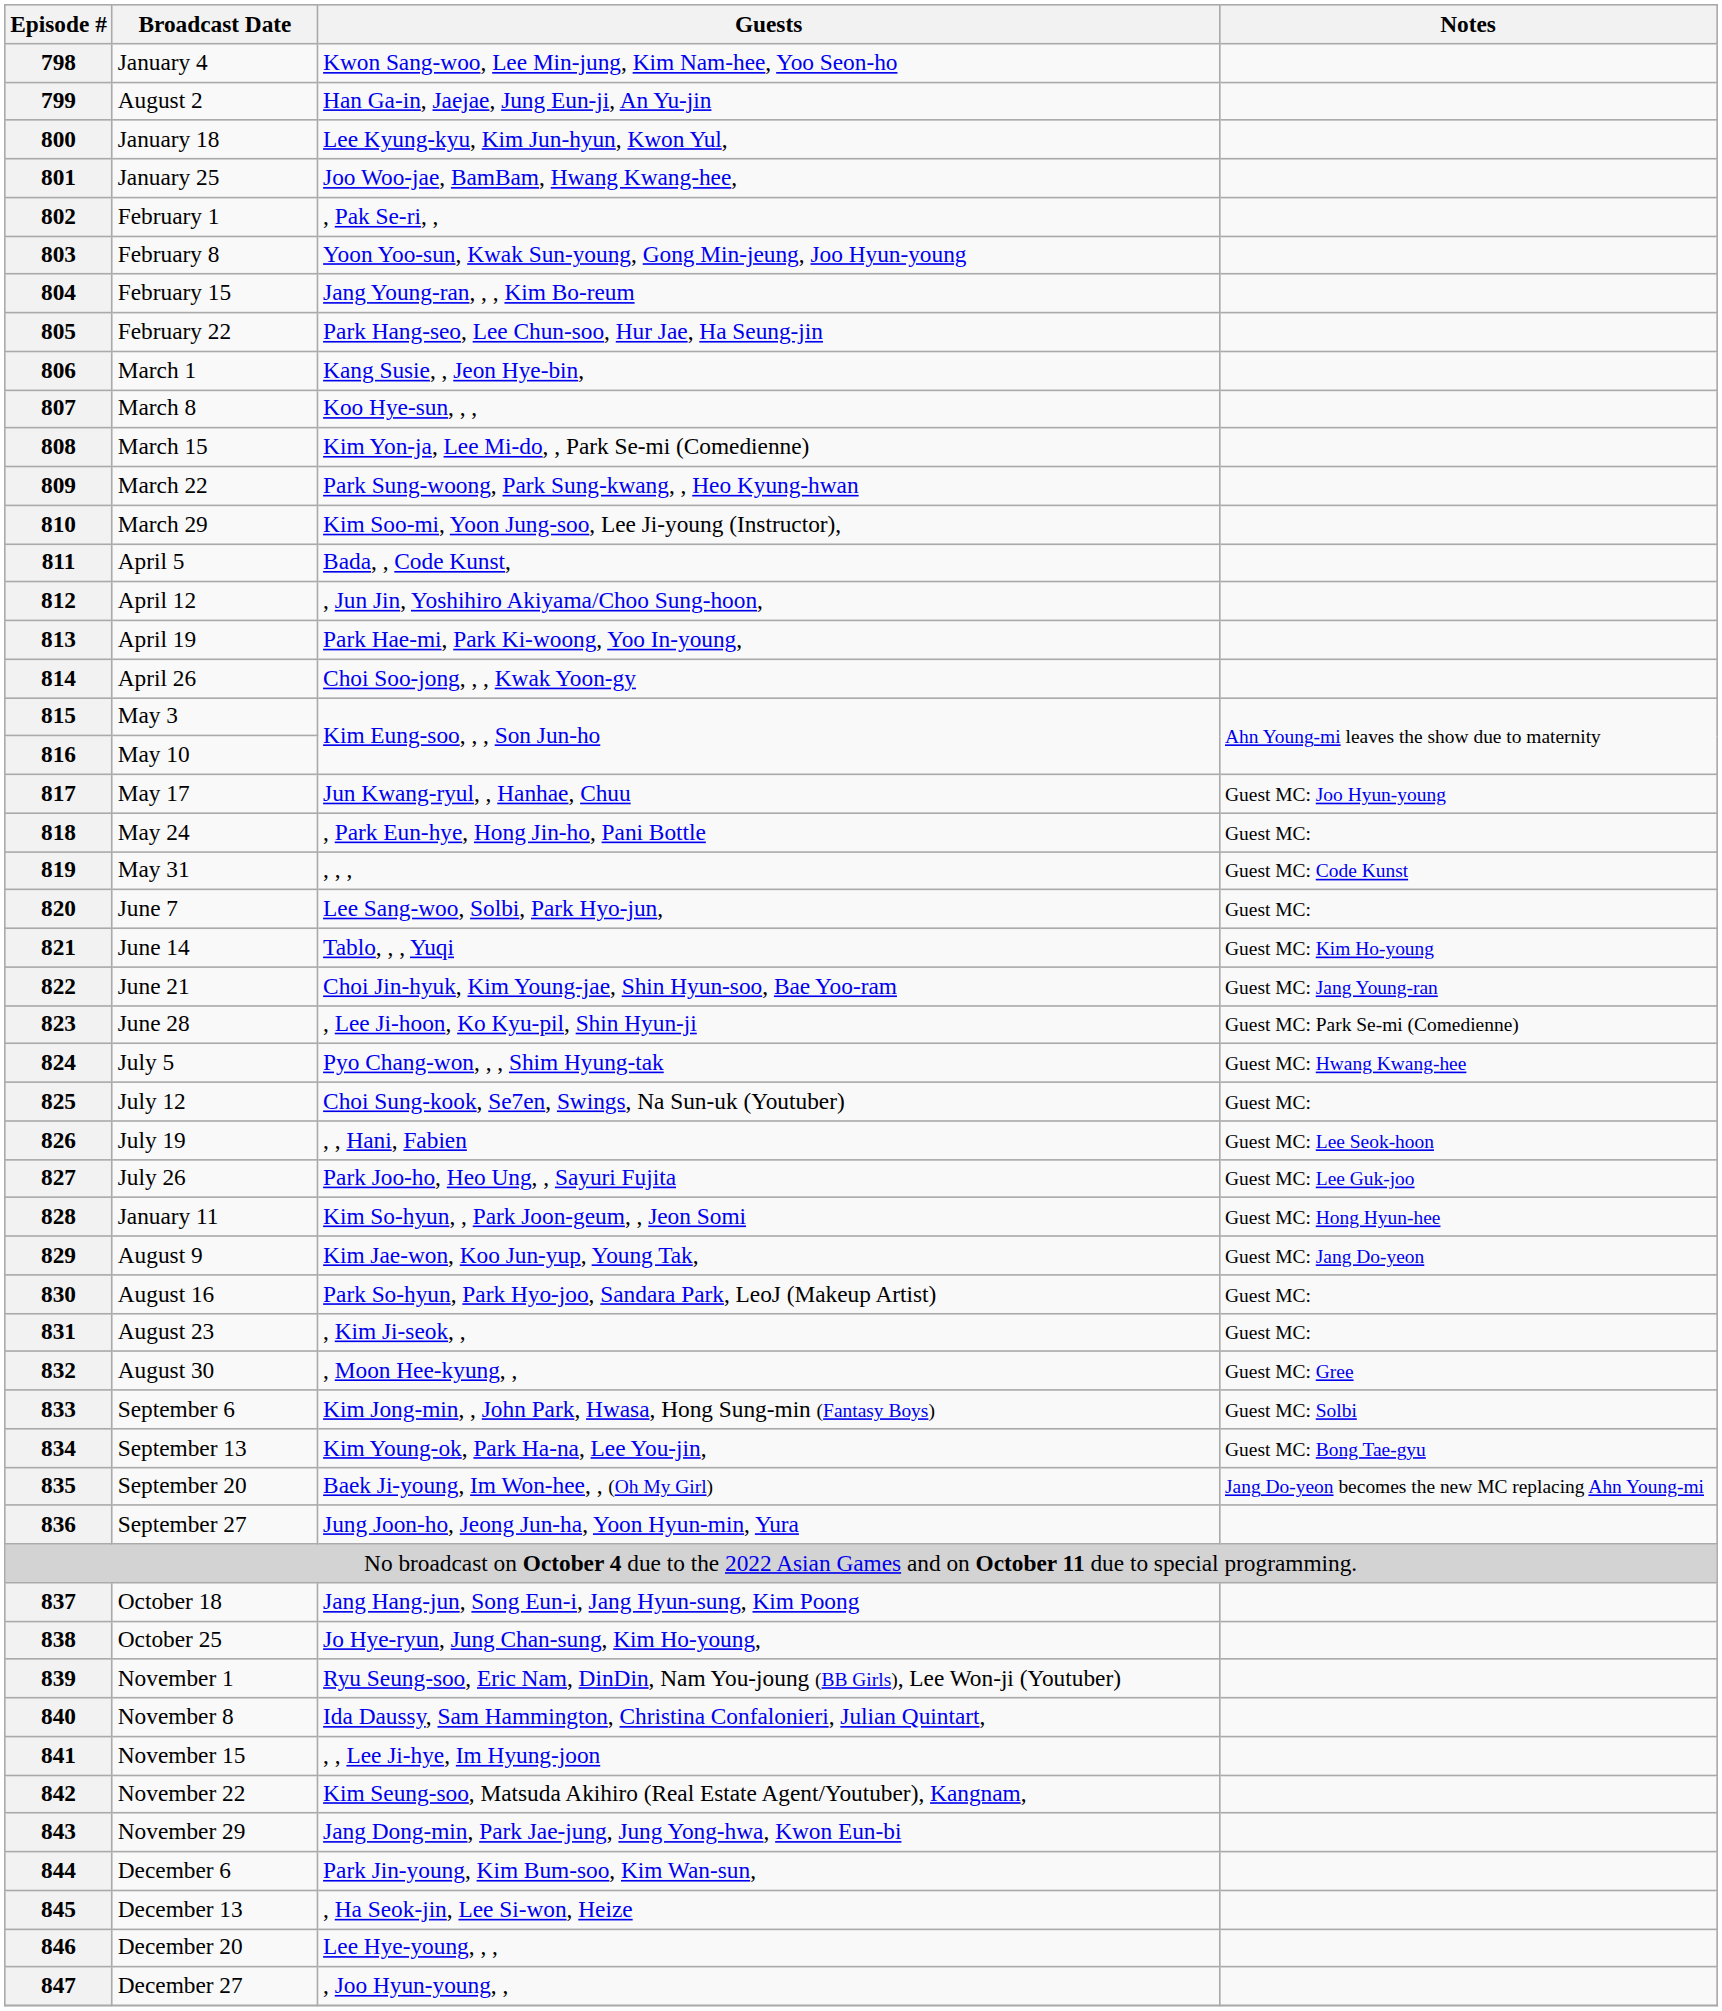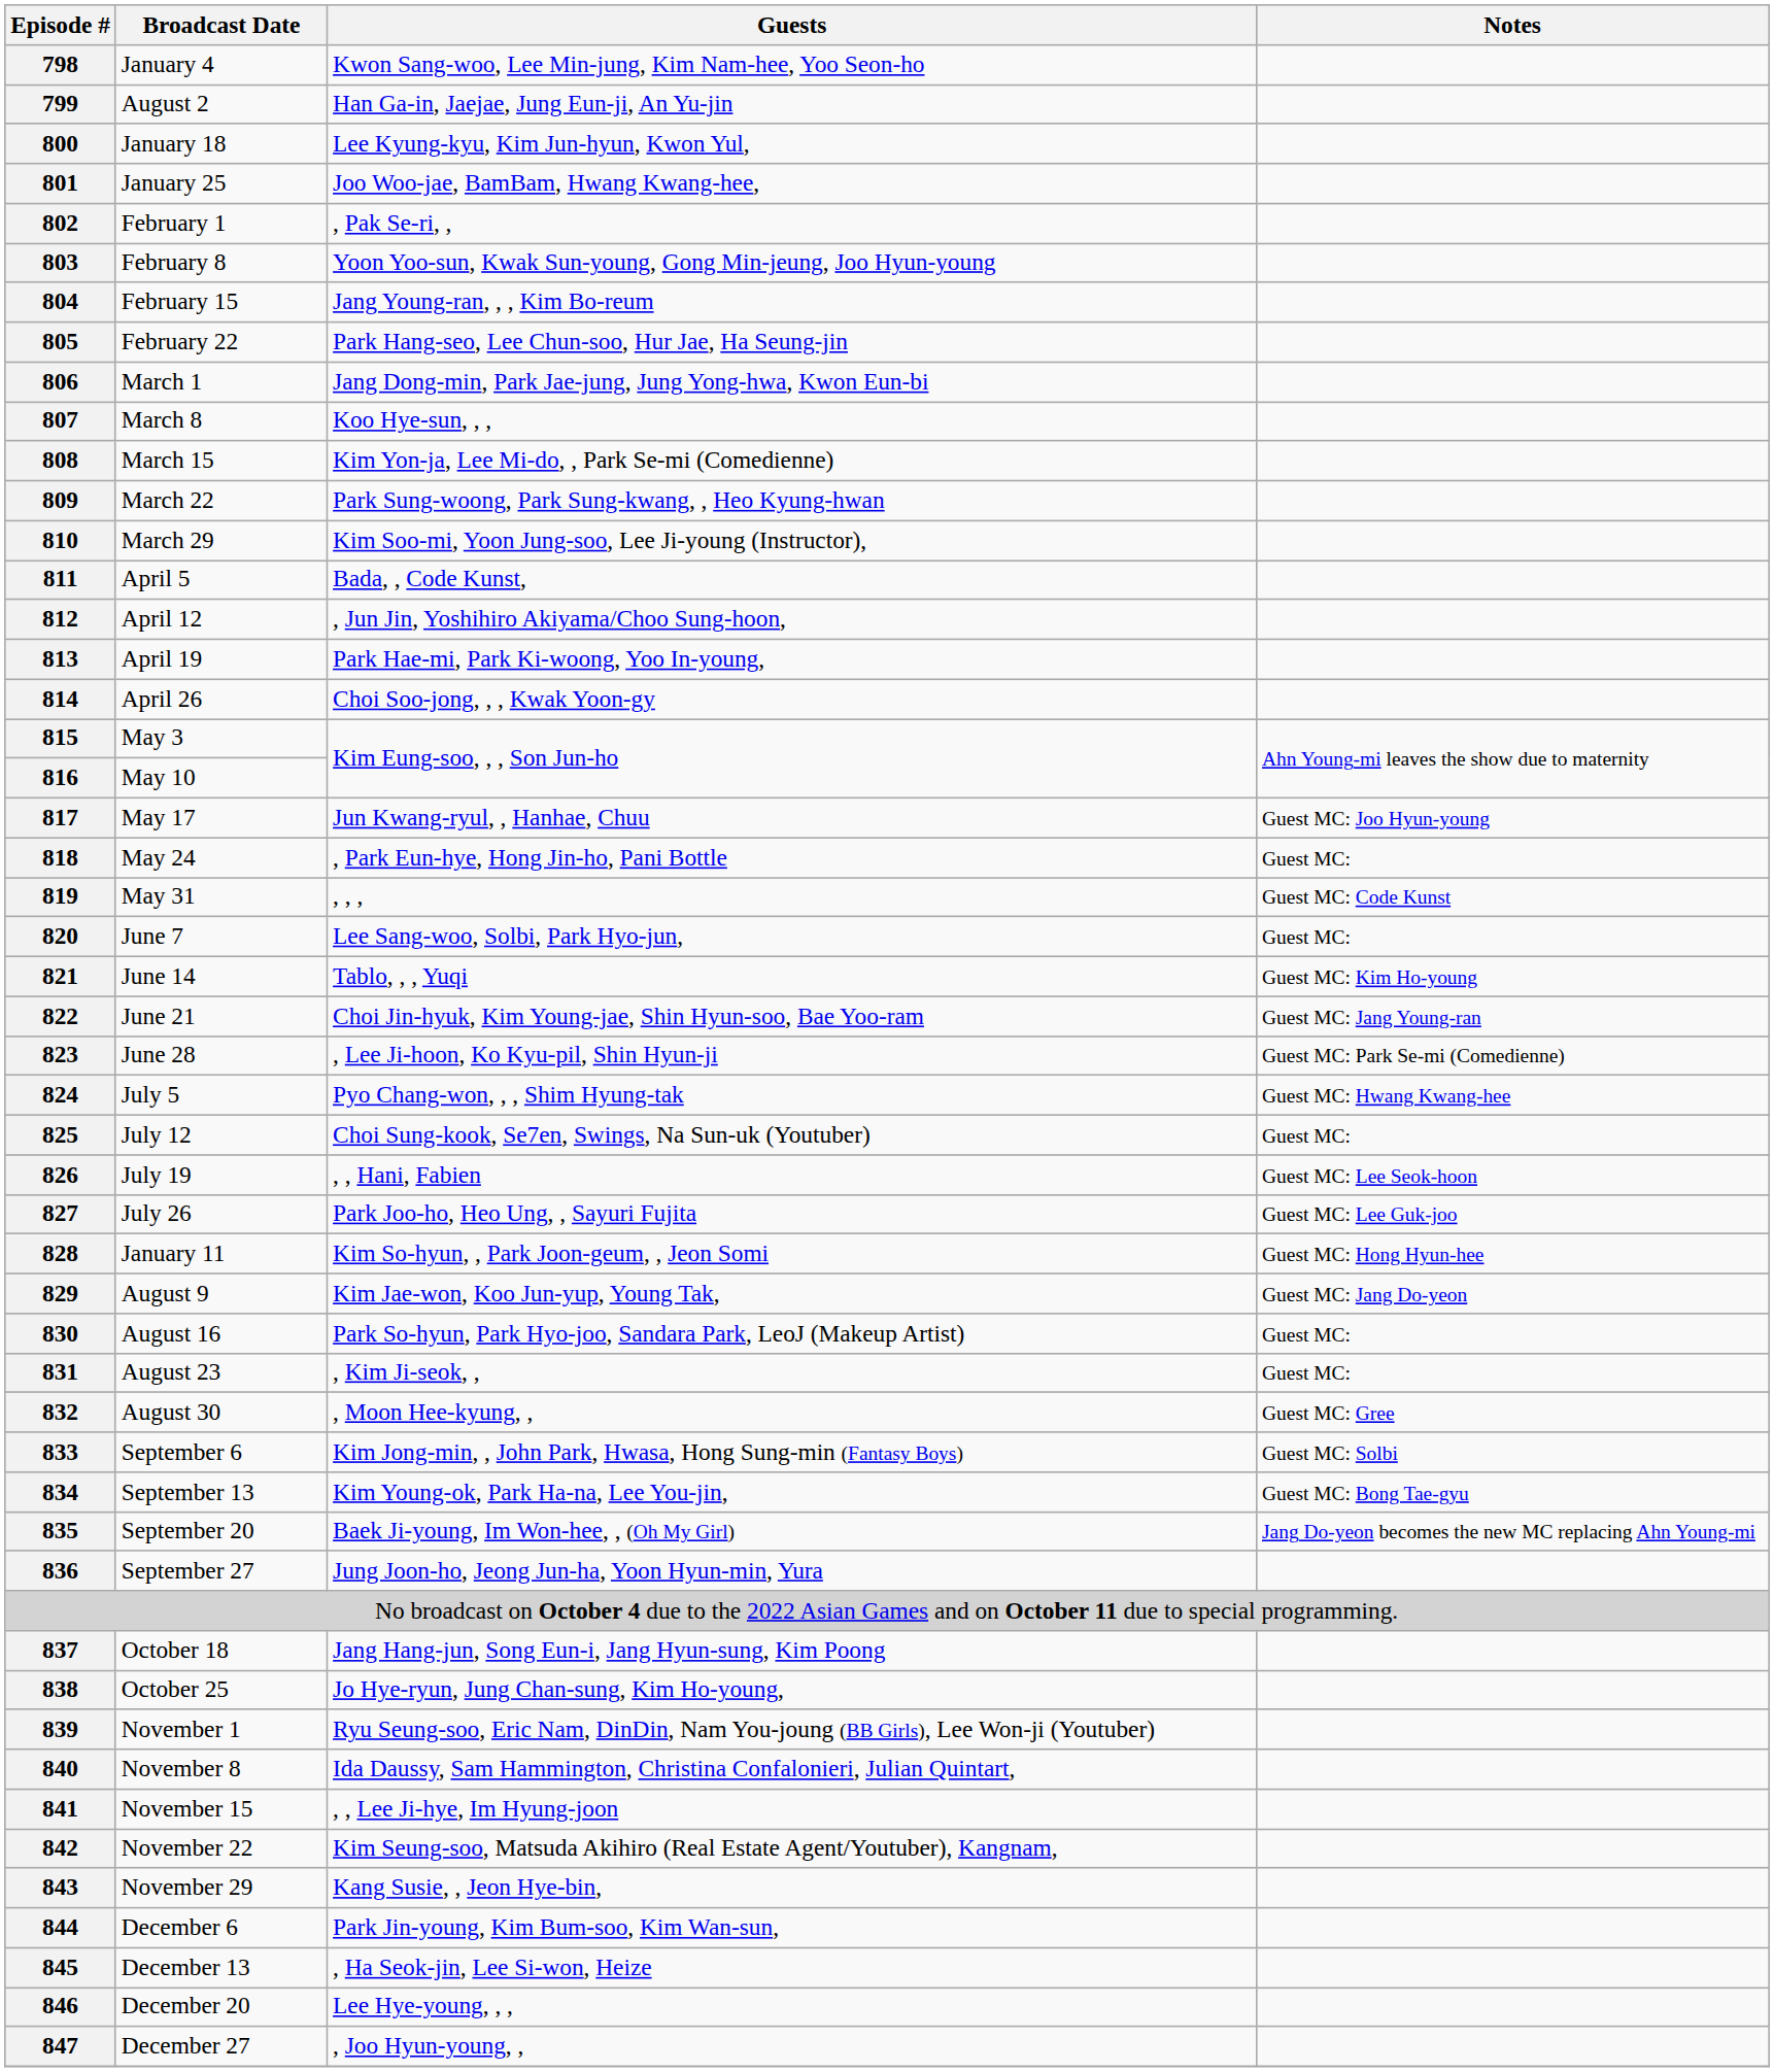 <table class="wikitable" style="font-size: 90%;">
 <tr>
 <th>Episode #</th>
 <th width=120>Broadcast Date</th>
 <th width=550>Guests</th>
 <th width=300>Notes</th>
 </tr>
 <tr>
 <th>798</th>
 <td>January 4</td>
 <td><a href='#'>Kwon Sang-woo</a>, <a href='#'>Lee Min-jung</a>, <a href='#'>Kim Nam-hee</a>, <a href='#'>Yoo Seon-ho</a></td>
 <td></td>
 </tr>
 <tr>
 <th>799</th>
 <td>August 2</td>
 <td><a href='#'>Han Ga-in</a>, <a href='#'>Jaejae</a>, <a href='#'>Jung Eun-ji</a>, <a href='#'>An Yu-jin</a></td>
 <td></td>
 </tr>
 <tr>
 <th>800</th>
 <td>January 18</td>
 <td><a href='#'>Lee Kyung-kyu</a>, <a href='#'>Kim Jun-hyun</a>, <a href='#'>Kwon Yul</a>, </td>
 <td></td>
 </tr>
 <tr>
 <th>801</th>
 <td>January 25</td>
 <td><a href='#'>Joo Woo-jae</a>, <a href='#'>BamBam</a>, <a href='#'>Hwang Kwang-hee</a>, </td>
 <td></td>
 </tr>
 <tr>
 <th>802</th>
 <td>February 1</td>
 <td>, <a href='#'>Pak Se-ri</a>, , </td>
 <td></td>
 </tr>
 <tr>
 <th>803</th>
 <td>February 8</td>
 <td><a href='#'>Yoon Yoo-sun</a>, <a href='#'>Kwak Sun-young</a>, <a href='#'>Gong Min-jeung</a>, <a href='#'>Joo Hyun-young</a></td>
 <td></td>
 </tr>
 <tr>
 <th>804</th>
 <td>February 15</td>
 <td><a href='#'>Jang Young-ran</a>, , , <a href='#'>Kim Bo-reum</a></td>
 <td></td>
 </tr>
 <tr>
 <th>805</th>
 <td>February 22</td>
 <td><a href='#'>Park Hang-seo</a>, <a href='#'>Lee Chun-soo</a>, <a href='#'>Hur Jae</a>, <a href='#'>Ha Seung-jin</a></td>
 <td></td>
 </tr>
 <tr>
 <th>806</th>
 <td>March 1</td>
-<td><a href='#'>Kang Susie</a>, , <a href='#'>Jeon Hye-bin</a>, </td>
+<td><a href='#'>Jang Dong-min</a>, <a href='#'>Park Jae-jung</a>, <a href='#'>Jung Yong-hwa</a>, <a href='#'>Kwon Eun-bi</a></td>
 <td></td>
 </tr>
 <tr>
 <th>807</th>
 <td>March 8</td>
 <td><a href='#'>Koo Hye-sun</a>, , , </td>
 <td></td>
 </tr>
 <tr>
 <th>808</th>
 <td>March 15</td>
 <td><a href='#'>Kim Yon-ja</a>, <a href='#'>Lee Mi-do</a>, , Park Se-mi (Comedienne)</td>
 <td></td>
 </tr>
 <tr>
 <th>809</th>
 <td>March 22</td>
 <td><a href='#'>Park Sung-woong</a>, <a href='#'>Park Sung-kwang</a>, , <a href='#'>Heo Kyung-hwan</a></td>
 <td></td>
 </tr>
 <tr>
 <th>810</th>
 <td>March 29</td>
 <td><a href='#'>Kim Soo-mi</a>, <a href='#'>Yoon Jung-soo</a>, Lee Ji-young (Instructor), </td>
 <td></td>
 </tr>
 <tr>
 <th>811</th>
 <td>April 5</td>
 <td><a href='#'>Bada</a>, , <a href='#'>Code Kunst</a>, </td>
 <td></td>
 </tr>
 <tr>
 <th>812</th>
 <td>April 12</td>
 <td>, <a href='#'>Jun Jin</a>, <a href='#'>Yoshihiro Akiyama/Choo Sung-hoon</a>, </td>
 <td></td>
 </tr>
 <tr>
 <th>813</th>
 <td>April 19</td>
 <td><a href='#'>Park Hae-mi</a>, <a href='#'>Park Ki-woong</a>, <a href='#'>Yoo In-young</a>, </td>
 <td></td>
 </tr>
 <tr>
 <th>814</th>
 <td>April 26</td>
 <td><a href='#'>Choi Soo-jong</a>, , , <a href='#'>Kwak Yoon-gy</a></td>
 <td></td>
 </tr>
 <tr>
 <th>815</th>
 <td>May 3</td>
 <td rowspan="2"><a href='#'>Kim Eung-soo</a>, , , <a href='#'>Son Jun-ho</a></td>
 <td rowspan="2"><small><a href='#'>Ahn Young-mi</a> leaves the show due to maternity</small></td>
 </tr>
 <tr>
 <th>816</th>
 <td>May 10</td>
 </tr>
 <tr>
 <th>817</th>
 <td>May 17</td>
 <td><a href='#'>Jun Kwang-ryul</a>, , <a href='#'>Hanhae</a>, <a href='#'>Chuu</a></td>
 <td><small>Guest MC: <a href='#'>Joo Hyun-young</a></small></td>
 </tr>
 <tr>
 <th>818</th>
 <td>May 24</td>
 <td>, <a href='#'>Park Eun-hye</a>, <a href='#'>Hong Jin-ho</a>, <a href='#'>Pani Bottle</a></td>
 <td><small>Guest MC: </small></td>
 </tr>
 <tr>
 <th>819</th>
 <td>May 31</td>
 <td>, , , </td>
 <td><small>Guest MC: <a href='#'>Code Kunst</a></small></td>
 </tr>
 <tr>
 <th>820</th>
 <td>June 7</td>
 <td><a href='#'>Lee Sang-woo</a>, <a href='#'>Solbi</a>, <a href='#'>Park Hyo-jun</a>, </td>
 <td><small>Guest MC: </small></td>
 </tr>
 <tr>
 <th>821</th>
 <td>June 14</td>
 <td><a href='#'>Tablo</a>, , , <a href='#'>Yuqi</a></td>
 <td><small>Guest MC: <a href='#'>Kim Ho-young</a></small></td>
 </tr>
 <tr>
 <th>822</th>
 <td>June 21</td>
 <td><a href='#'>Choi Jin-hyuk</a>, <a href='#'>Kim Young-jae</a>, <a href='#'>Shin Hyun-soo</a>, <a href='#'>Bae Yoo-ram</a></td>
 <td><small>Guest MC: <a href='#'>Jang Young-ran</a></small></td>
 </tr>
 <tr>
 <th>823</th>
 <td>June 28</td>
 <td>, <a href='#'>Lee Ji-hoon</a>, <a href='#'>Ko Kyu-pil</a>, <a href='#'>Shin Hyun-ji</a></td>
 <td><small>Guest MC: Park Se-mi (Comedienne)</small></td>
 </tr>
 <tr>
 <th>824</th>
 <td>July 5</td>
 <td><a href='#'>Pyo Chang-won</a>, , , <a href='#'>Shim Hyung-tak</a></td>
 <td><small>Guest MC: <a href='#'>Hwang Kwang-hee</a></small></td>
 </tr>
 <tr>
 <th>825</th>
 <td>July 12</td>
 <td><a href='#'>Choi Sung-kook</a>, <a href='#'>Se7en</a>, <a href='#'>Swings</a>, Na Sun-uk (Youtuber)</td>
 <td><small>Guest MC: </small></td>
 </tr>
 <tr>
 <th>826</th>
 <td>July 19</td>
 <td>, , <a href='#'>Hani</a>, <a href='#'>Fabien</a></td>
 <td><small>Guest MC: <a href='#'>Lee Seok-hoon</a></small></td>
 </tr>
 <tr>
 <th>827</th>
 <td>July 26</td>
 <td><a href='#'>Park Joo-ho</a>, <a href='#'>Heo Ung</a>, , <a href='#'>Sayuri Fujita</a></td>
 <td><small>Guest MC: <a href='#'>Lee Guk-joo</a></small></td>
 </tr>
 <tr>
 <th>828</th>
 <td>January 11</td>
 <td><a href='#'>Kim So-hyun</a>, , <a href='#'>Park Joon-geum</a>, , <a href='#'>Jeon Somi</a></td>
 <td><small>Guest MC: <a href='#'>Hong Hyun-hee</a></small></td>
 </tr>
 <tr>
 <th>829</th>
 <td>August 9</td>
 <td><a href='#'>Kim Jae-won</a>, <a href='#'>Koo Jun-yup</a>, <a href='#'>Young Tak</a>, </td>
 <td><small>Guest MC: <a href='#'>Jang Do-yeon</a></small></td>
 </tr>
 <tr>
 <th>830</th>
 <td>August 16</td>
 <td><a href='#'>Park So-hyun</a>, <a href='#'>Park Hyo-joo</a>, <a href='#'>Sandara Park</a>, LeoJ (Makeup Artist)</td>
 <td><small>Guest MC: </small></td>
 </tr>
 <tr>
 <th>831</th>
 <td>August 23</td>
 <td>, <a href='#'>Kim Ji-seok</a>, , </td>
 <td><small>Guest MC: </small></td>
 </tr>
 <tr>
 <th>832</th>
 <td>August 30</td>
 <td>, <a href='#'>Moon Hee-kyung</a>, , </td>
 <td><small>Guest MC: <a href='#'>Gree</a></small></td>
 </tr>
 <tr>
 <th>833</th>
 <td>September 6</td>
 <td><a href='#'>Kim Jong-min</a>, , <a href='#'>John Park</a>, <a href='#'>Hwasa</a>, Hong Sung-min <small>(<a href='#'>Fantasy Boys</a>)</small></td>
 <td><small>Guest MC: <a href='#'>Solbi</a></small></td>
 </tr>
 <tr>
 <th>834</th>
 <td>September 13</td>
 <td><a href='#'>Kim Young-ok</a>, <a href='#'>Park Ha-na</a>, <a href='#'>Lee You-jin</a>, </td>
 <td><small>Guest MC: <a href='#'>Bong Tae-gyu</a></small></td>
 </tr>
 <tr>
 <th>835</th>
 <td>September 20</td>
 <td><a href='#'>Baek Ji-young</a>, <a href='#'>Im Won-hee</a>, ,  <small>(<a href='#'>Oh My Girl</a>)</small></td>
 <td><small><a href='#'>Jang Do-yeon</a> becomes the new MC replacing <a href='#'>Ahn Young-mi</a></small></td>
 </tr>
 <tr>
 <th>836</th>
 <td>September 27</td>
 <td><a href='#'>Jung Joon-ho</a>, <a href='#'>Jeong Jun-ha</a>, <a href='#'>Yoon Hyun-min</a>, <a href='#'>Yura</a></td>
 <td></td>
 </tr>
 <tr>
 <td colspan="5" style="text-align:center;background:Lightgray">No broadcast on <strong>October 4</strong> due to the <a href='#'>2022 Asian Games</a> and on <strong>October 11</strong> due to special programming.</td>
 </tr>
 <tr>
 <th>837</th>
 <td>October 18</td>
 <td><a href='#'>Jang Hang-jun</a>, <a href='#'>Song Eun-i</a>, <a href='#'>Jang Hyun-sung</a>, <a href='#'>Kim Poong</a></td>
 <td></td>
 </tr>
 <tr>
 <th>838</th>
 <td>October 25</td>
 <td><a href='#'>Jo Hye-ryun</a>, <a href='#'>Jung Chan-sung</a>, <a href='#'>Kim Ho-young</a>, </td>
 <td></td>
 </tr>
 <tr>
 <th>839</th>
 <td>November 1</td>
 <td><a href='#'>Ryu Seung-soo</a>, <a href='#'>Eric Nam</a>, <a href='#'>DinDin</a>, Nam You-joung <small>(<a href='#'>BB Girls</a>)</small>, Lee Won-ji (Youtuber)</td>
 <td></td>
 </tr>
 <tr>
 <th>840</th>
 <td>November 8</td>
 <td><a href='#'>Ida Daussy</a>, <a href='#'>Sam Hammington</a>, <a href='#'>Christina Confalonieri</a>, <a href='#'>Julian Quintart</a>, </td>
 <td></td>
 </tr>
 <tr>
 <th>841</th>
 <td>November 15</td>
 <td>, , <a href='#'>Lee Ji-hye</a>, <a href='#'>Im Hyung-joon</a></td>
 <td></td>
 </tr>
 <tr>
 <th>842</th>
 <td>November 22</td>
 <td><a href='#'>Kim Seung-soo</a>, Matsuda Akihiro (Real Estate Agent/Youtuber), <a href='#'>Kangnam</a>, </td>
 <td></td>
 </tr>
 <tr>
 <th>843</th>
 <td>November 29</td>
-<td><a href='#'>Jang Dong-min</a>, <a href='#'>Park Jae-jung</a>, <a href='#'>Jung Yong-hwa</a>, <a href='#'>Kwon Eun-bi</a></td>
+<td><a href='#'>Kang Susie</a>, , <a href='#'>Jeon Hye-bin</a>, </td>
 <td></td>
 </tr>
 <tr>
 <th>844</th>
 <td>December 6</td>
 <td><a href='#'>Park Jin-young</a>, <a href='#'>Kim Bum-soo</a>, <a href='#'>Kim Wan-sun</a>, </td>
 <td></td>
 </tr>
 <tr>
 <th>845</th>
 <td>December 13</td>
 <td>, <a href='#'>Ha Seok-jin</a>, <a href='#'>Lee Si-won</a>, <a href='#'>Heize</a></td>
 <td></td>
 </tr>
 <tr>
 <th>846</th>
 <td>December 20</td>
 <td><a href='#'>Lee Hye-young</a>, , , </td>
 <td></td>
 </tr>
 <tr>
 <th>847</th>
 <td>December 27</td>
 <td>, <a href='#'>Joo Hyun-young</a>, , </td>
 <td></td>
 </tr>
 <tr>
 </tr>
 </table>
